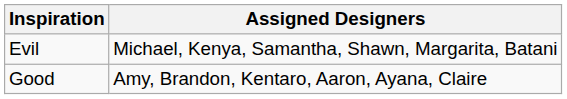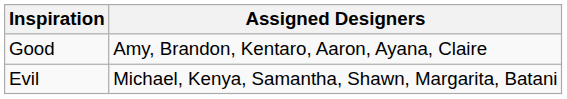 <table class="wikitable">
 <tr>
 <th>Inspiration</th>
 <th>Assigned Designers</th>
 </tr>
 <tr>
+<td>Good</td>
+<td>Amy, Brandon, Kentaro, Aaron, Ayana, Claire</td>
+</tr>
+<tr>
 <td>Evil</td>
 <td>Michael, Kenya, Samantha, Shawn, Margarita, Batani</td>
 </tr>
-<tr>
-<td>Good</td>
-<td>Amy, Brandon, Kentaro, Aaron, Ayana, Claire</td>
-</tr>
 </table>
